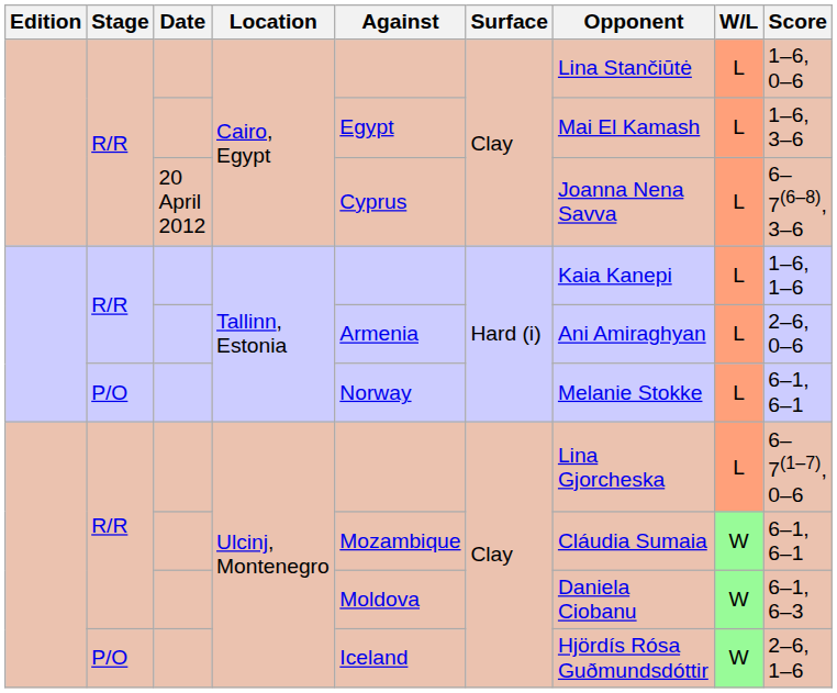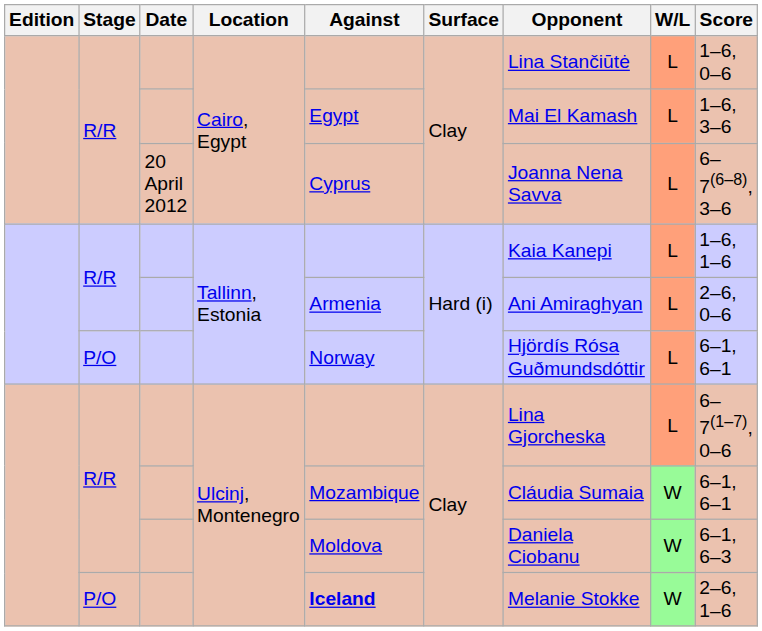 <table class=wikitable style=font-size:97%>
 <tr>
 <th>Edition</th>
 <th>Stage</th>
 <th>Date</th>
 <th>Location</th>
 <th>Against</th>
 <th>Surface</th>
 <th>Opponent</th>
 <th>W/L</th>
 <th>Score</th>
 </tr>
 <tr bgcolor="#EBC2AF">
 <td rowspan="3"></td>
 <td rowspan="3"><a href='#'>R/R</a></td>
 <td></td>
 <td rowspan="3"><a href='#'>Cairo</a>, Egypt</td>
 <td> </td>
 <td rowspan="3">Clay</td>
 <td> <a href='#'>Lina Stančiūtė</a></td>
 <td style="text-align:center; background:#ffa07a;">L</td>
 <td>1–6, 0–6</td>
 </tr>
 <tr bgcolor="#EBC2AF">
 <td></td>
 <td> <a href='#'>Egypt</a></td>
 <td> <a href='#'>Mai El Kamash</a></td>
 <td style="text-align:center; background:#ffa07a;">L</td>
 <td>1–6, 3–6</td>
 </tr>
 <tr bgcolor="#EBC2AF">
 <td>20 April 2012</td>
 <td> <a href='#'>Cyprus</a></td>
 <td> <a href='#'>Joanna Nena Savva</a></td>
 <td style="text-align:center; background:#ffa07a;">L</td>
 <td>6–7<sup>(6–8)</sup>, 3–6</td>
 </tr>
 <tr style="background:#ccf;">
 <td rowspan="3"></td>
 <td rowspan="2"><a href='#'>R/R</a></td>
 <td></td>
 <td rowspan="3"><a href='#'>Tallinn</a>, Estonia</td>
 <td> </td>
 <td rowspan="3">Hard (i)</td>
 <td> <a href='#'>Kaia Kanepi</a></td>
 <td style="text-align:center; background:#ffa07a;">L</td>
 <td>1–6, 1–6</td>
 </tr>
 <tr style="background:#ccf;">
 <td></td>
 <td> <a href='#'>Armenia</a></td>
 <td> <a href='#'>Ani Amiraghyan</a></td>
 <td style="text-align:center; background:#ffa07a;">L</td>
 <td>2–6, 0–6</td>
 </tr>
 <tr style="background:#ccf;">
 <td rowspan="1"><a href='#'>P/O</a></td>
 <td></td>
 <td> <a href='#'>Norway</a></td>
-<td> <a href='#'>Melanie Stokke</a></td>
+<td> <a href='#'>Hjördís Rósa Guðmundsdóttir</a></td>
 <td style="text-align:center; background:#ffa07a;">L</td>
 <td>6–1, 6–1</td>
 </tr>
 <tr bgcolor="#EBC2AF">
 <td rowspan="4"></td>
 <td rowspan="3"><a href='#'>R/R</a></td>
 <td></td>
 <td rowspan="4"><a href='#'>Ulcinj</a>, Montenegro</td>
 <td> </td>
 <td rowspan="4">Clay</td>
 <td> <a href='#'>Lina Gjorcheska</a></td>
 <td style="text-align:center; background:#ffa07a;">L</td>
 <td>6–7<sup>(1–7)</sup>, 0–6</td>
 </tr>
 <tr bgcolor="#EBC2AF">
 <td></td>
 <td> <a href='#'>Mozambique</a></td>
 <td> <a href='#'>Cláudia Sumaia</a></td>
 <td style="text-align:center; background:#98fb98;">W</td>
 <td>6–1, 6–1</td>
 </tr>
 <tr bgcolor="#EBC2AF">
 <td></td>
 <td> <a href='#'>Moldova</a></td>
 <td> <a href='#'>Daniela Ciobanu</a></td>
 <td style="text-align:center; background:#98fb98;">W</td>
 <td>6–1, 6–3</td>
 </tr>
 <tr bgcolor="#EBC2AF">
 <td rowspan="1"><a href='#'>P/O</a></td>
 <td></td>
-<td> <a href='#'>Iceland</a></td>
-<td> <a href='#'>Hjördís Rósa Guðmundsdóttir</a></td>
+<td><strong> <a href='#'>Iceland</a></strong></td>
+<td> <a href='#'>Melanie Stokke</a></td>
 <td style="text-align:center; background:#98fb98;">W</td>
 <td>2–6, 1–6</td>
 </tr>
 </table>
